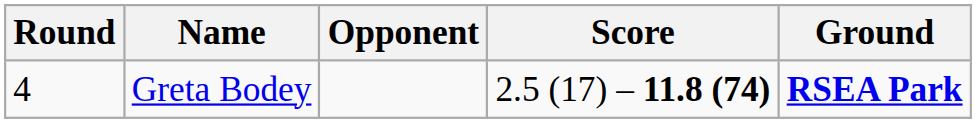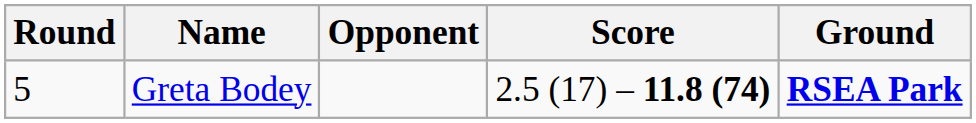 <table class="wikitable">
 <tr>
 <th>Round</th>
 <th>Name</th>
 <th>Opponent</th>
 <th>Score</th>
 <th>Ground</th>
 </tr>
 <tr>
-<td>4</td>
+<td>5</td>
 <td><a href='#'>Greta Bodey</a></td>
 <td></td>
 <td>2.5 (17) – <strong>11.8 (74)</strong></td>
 <td><strong><a href='#'>RSEA Park</a></strong></td>
 </tr>
 </table>
